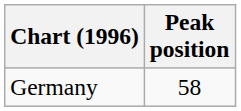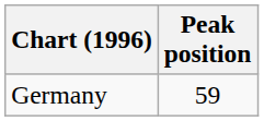 <table class="wikitable">
 <tr>
 <th>Chart (1996)</th>
 <th>Peak<br>position</th>
 </tr>
 <tr>
 <td>Germany</td>
-<td align="center">58</td>
+<td align="center">59</td>
 </tr>
 </table>
